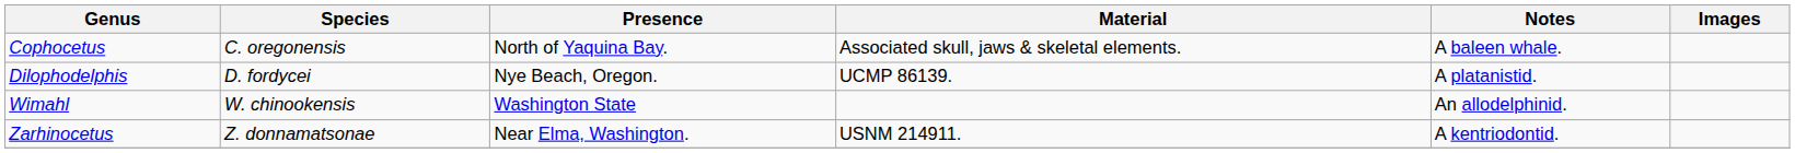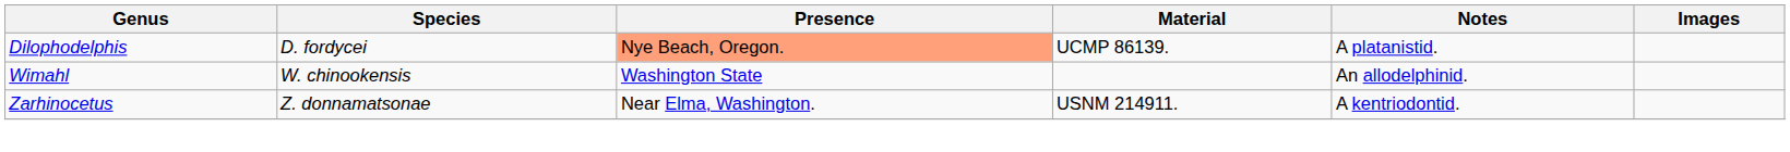 <table class="wikitable"  style="margin:auto; width:100%;">
 <tr>
 <th>Genus</th>
 <th>Species</th>
 <th>Presence</th>
 <th><strong>Material</strong></th>
 <th>Notes</th>
 <th>Images</th>
 </tr>
 <tr>
-<td><em><a href='#'>Cophocetus</a></em></td>
-<td><em>C. oregonensis</em></td>
-<td>North of <a href='#'>Yaquina Bay</a>.</td>
-<td>Associated skull, jaws & skeletal elements.</td>
-<td>A <a href='#'>baleen whale</a>.</td>
-<td></td>
-</tr>
-<tr>
 <td><em><a href='#'>Dilophodelphis</a></em></td>
 <td><em>D. fordycei</em></td>
-<td>Nye Beach, Oregon.</td>
+<td style="background: lightsalmon;">Nye Beach, Oregon.</td>
 <td>UCMP 86139.</td>
 <td>A <a href='#'>platanistid</a>.</td>
 <td></td>
 </tr>
 <tr>
 <td><em><a href='#'>Wimahl</a></em></td>
 <td><em>W. chinookensis</em></td>
 <td><a href='#'>Washington State</a></td>
 <td></td>
 <td>An <a href='#'>allodelphinid</a>.</td>
 <td></td>
 </tr>
 <tr>
 <td><em><a href='#'>Zarhinocetus</a></em></td>
 <td><em>Z. donnamatsonae</em></td>
 <td>Near <a href='#'>Elma, Washington</a>.</td>
 <td>USNM 214911.</td>
 <td>A <a href='#'>kentriodontid</a>.</td>
 <td></td>
 </tr>
 <tr>
 </tr>
 </table>
